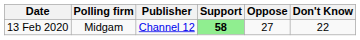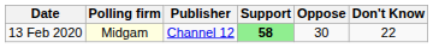 <table class="wikitable sortable" style="text-align:center; font-size:90%; line-height:13px">
 <tr>
 <th>Date</th>
 <th>Polling firm</th>
 <th>Publisher</th>
 <th>Support</th>
 <th>Oppose</th>
 <th>Don't Know</th>
 </tr>
 <tr>
 <td data-sort-value="2020-02-13">13 Feb 2020</td>
-<td>Midgam</td>
+<td style="background: lightyellow;">Midgam</td>
 <td><a href='#'>Channel 12</a></td>
 <td style="background:lightgreen"><strong>58</strong></td>
-<td>27</td>
+<td>30</td>
 <td>22</td>
 </tr>
 </table>
